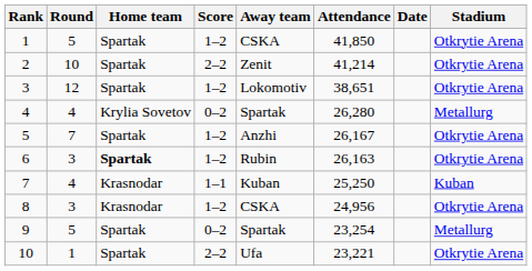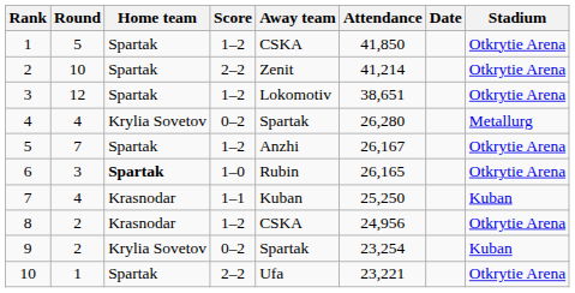 <table class="wikitable sortable">
 <tr>
 <th>Rank</th>
 <th>Round</th>
 <th>Home team</th>
 <th>Score</th>
 <th>Away team</th>
 <th>Attendance</th>
 <th>Date</th>
 <th>Stadium</th>
 </tr>
 <tr>
 <td align=center>1</td>
 <td align=center>5</td>
 <td>Spartak</td>
 <td align=center>1–2</td>
 <td>CSKA</td>
 <td align=center>41,850</td>
 <td></td>
 <td><a href='#'>Otkrytie Arena</a></td>
 </tr>
 <tr>
 <td align=center>2</td>
 <td align=center>10</td>
 <td>Spartak</td>
 <td align=center>2–2</td>
 <td>Zenit</td>
 <td align=center>41,214</td>
 <td></td>
 <td><a href='#'>Otkrytie Arena</a></td>
 </tr>
 <tr>
 <td align=center>3</td>
 <td align=center>12</td>
 <td>Spartak</td>
 <td align=center>1–2</td>
 <td>Lokomotiv</td>
 <td align=center>38,651</td>
 <td></td>
 <td><a href='#'>Otkrytie Arena</a></td>
 </tr>
 <tr>
 <td align=center>4</td>
 <td align=center>4</td>
 <td>Krylia Sovetov</td>
 <td align=center>0–2</td>
 <td>Spartak</td>
 <td align=center>26,280</td>
 <td></td>
 <td><a href='#'>Metallurg</a></td>
 </tr>
 <tr>
 <td align=center>5</td>
 <td align=center>7</td>
 <td>Spartak</td>
 <td align=center>1–2</td>
 <td>Anzhi</td>
 <td align=center>26,167</td>
 <td></td>
 <td><a href='#'>Otkrytie Arena</a></td>
 </tr>
 <tr>
 <td align=center>6</td>
 <td align=center>3</td>
 <td><strong>Spartak</strong></td>
-<td align=center>1–2</td>
+<td align=center>1–0</td>
 <td>Rubin</td>
-<td align=center>26,163</td>
+<td align=center>26,165</td>
 <td></td>
 <td><a href='#'>Otkrytie Arena</a></td>
 </tr>
 <tr>
 <td align=center>7</td>
 <td align=center>4</td>
 <td>Krasnodar</td>
 <td align=center>1–1</td>
 <td>Kuban</td>
 <td align=center>25,250</td>
 <td></td>
 <td><a href='#'>Kuban</a></td>
 </tr>
 <tr>
 <td align=center>8</td>
-<td align=center>3</td>
+<td align=center>2</td>
 <td>Krasnodar</td>
 <td align=center>1–2</td>
 <td>CSKA</td>
 <td align=center>24,956</td>
 <td></td>
 <td><a href='#'>Otkrytie Arena</a></td>
 </tr>
 <tr>
 <td align=center>9</td>
-<td align=center>5</td>
-<td>Spartak</td>
+<td align=center>2</td>
+<td>Krylia Sovetov</td>
 <td align=center>0–2</td>
 <td>Spartak</td>
 <td align=center>23,254</td>
 <td></td>
-<td><a href='#'>Metallurg</a></td>
+<td><a href='#'>Kuban</a></td>
 </tr>
 <tr>
 <td align=center>10</td>
 <td align=center>1</td>
 <td>Spartak</td>
 <td align=center>2–2</td>
 <td>Ufa</td>
 <td align=center>23,221</td>
 <td></td>
 <td><a href='#'>Otkrytie Arena</a></td>
 </tr>
 </table>
